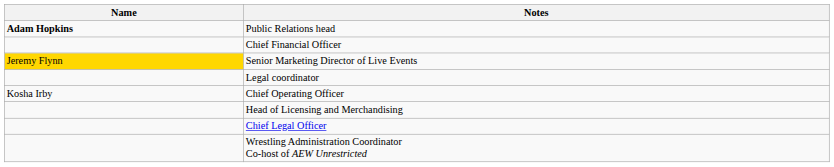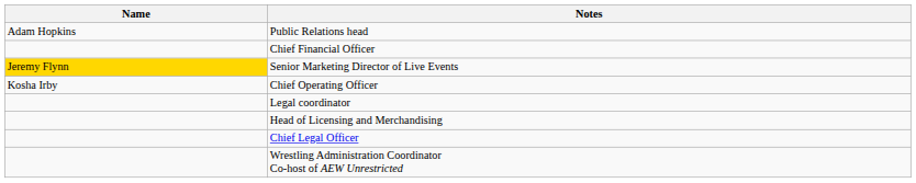 <table class="wikitable sortable" style="width:65%;">
 <tr>
 <th style="width:29%;">Name</th>
 <th style="width:71%;">Notes</th>
 </tr>
 <tr>
-<td><strong>Adam Hopkins</strong></td>
+<td>Adam Hopkins</td>
 <td>Public Relations head</td>
 </tr>
 <tr>
 <td></td>
 <td>Chief Financial Officer</td>
 </tr>
 <tr>
 <td style="background: gold;">Jeremy Flynn</td>
 <td>Senior Marketing Director of Live Events</td>
 </tr>
 <tr>
+<td>Kosha Irby</td>
+<td>Chief Operating Officer</td>
+</tr>
+<tr>
 <td></td>
 <td>Legal coordinator</td>
-</tr>
-<tr>
-<td>Kosha Irby</td>
-<td>Chief Operating Officer</td>
 </tr>
 <tr>
 <td></td>
 <td>Head of Licensing and Merchandising</td>
 </tr>
 <tr>
 <td></td>
 <td><a href='#'>Chief Legal Officer</a></td>
 </tr>
 <tr>
 <td></td>
 <td>Wrestling Administration Coordinator<br>Co-host of <em>AEW Unrestricted</em></td>
 </tr>
 </table>
